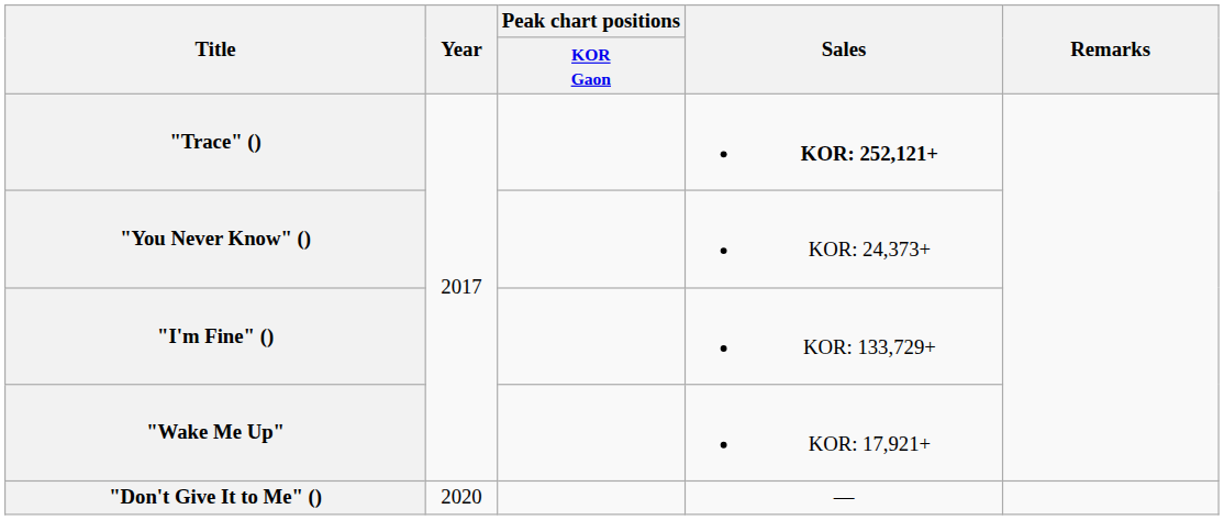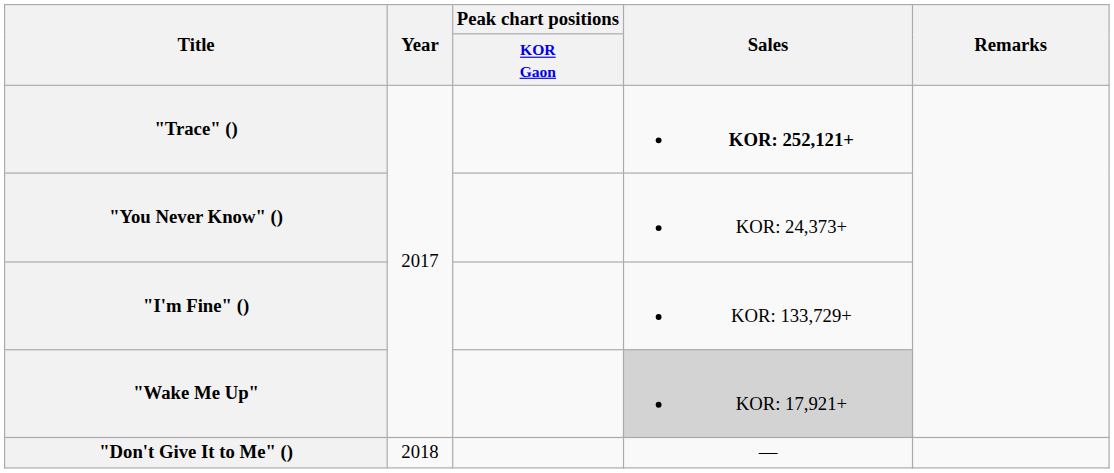 <table class="wikitable plainrowheaders" style="text-align:center;" border="1">
 <tr>
 <th scope="col" rowspan="2" style="width:20em;">Title</th>
 <th scope="col" rowspan="2" style="width:3em;">Year</th>
 <th scope="col" colspan="1">Peak chart positions</th>
 <th scope="col" rowspan="2" style="width:15em;">Sales</th>
 <th scope="col" rowspan="2" style="width:10em;">Remarks</th>
 </tr>
 <tr>
 <th><small><a href='#'>KOR</a></small><br><small><a href='#'>Gaon</a></small></th>
 </tr>
 <tr>
 <th scope="row">"Trace" () <br></th>
 <td rowspan="4">2017</td>
 <td></td>
 <td><strong><br><ul><li>KOR: 252,121+</li></ul></strong></td>
 <td rowspan="4"></td>
 </tr>
 <tr>
 <th scope="row">"You Never Know" () <br></th>
 <td></td>
 <td><br><ul><li>KOR: 24,373+</li></ul></td>
 </tr>
 <tr>
 <th scope="row">"I'm Fine" () <br></th>
 <td></td>
 <td><br><ul><li>KOR: 133,729+</li></ul></td>
 </tr>
 <tr>
 <th scope="row">"Wake Me Up" <br></th>
 <td></td>
-<td><br><ul><li>KOR: 17,921+</li></ul></td>
+<td style="background: lightgrey;"><br><ul><li>KOR: 17,921+</li></ul></td>
 </tr>
 <tr>
 <th scope="row">"Don't Give It to Me" () <br></th>
-<td>2020</td>
+<td>2018</td>
 <td></td>
 <td>—</td>
 <td></td>
 </tr>
 </table>
